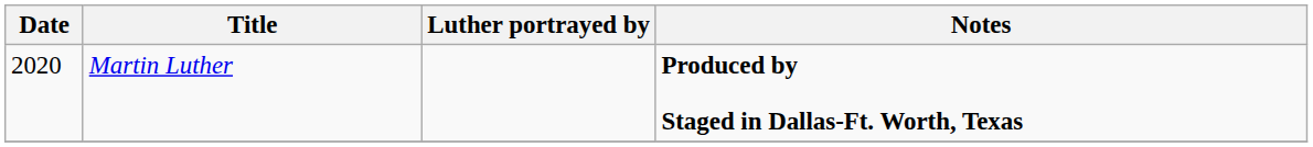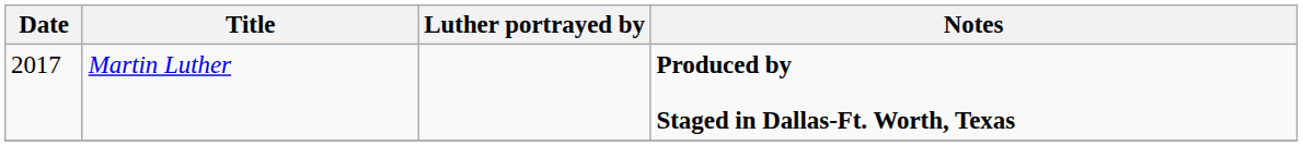 <table class="wikitable sortable">
 <tr>
 <th width="6%">Date</th>
 <th width="26%">Title</th>
 <th width="18%">Luther portrayed by</th>
 <th width="50%">Notes</th>
 </tr>
 <tr valign="top">
-<td>2020</td>
+<td>2017</td>
 <td><em><a href='#'>Martin Luther</a></em></td>
 <td></td>
 <td><strong>Produced by <br><br>Staged in Dallas-Ft. Worth, Texas<br></strong></td>
 </tr>
 <tr valign="top">
 </tr>
 </table>
